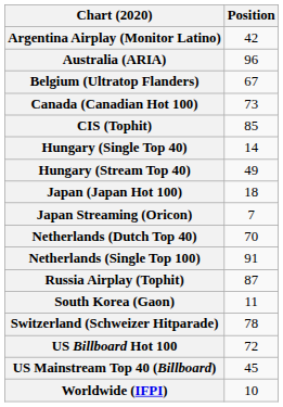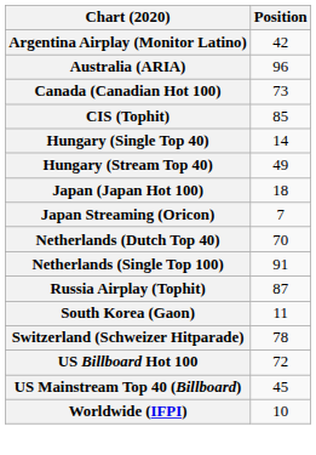 <table class="wikitable sortable plainrowheaders" style="text-align:center">
 <tr>
 <th scope="col">Chart (2020)</th>
 <th scope="col">Position</th>
 </tr>
 <tr>
 <th scope="row">Argentina Airplay (Monitor Latino)</th>
 <td>42</td>
 </tr>
 <tr>
 <th scope="row">Australia (ARIA)</th>
 <td>96</td>
-</tr>
-<tr>
-<th scope="row">Belgium (Ultratop Flanders)</th>
-<td>67</td>
 </tr>
 <tr>
 <th scope="row">Canada (Canadian Hot 100)</th>
 <td>73</td>
 </tr>
 <tr>
 <th scope="row">CIS (Tophit)</th>
 <td>85</td>
 </tr>
 <tr>
 <th scope="row">Hungary (Single Top 40)</th>
 <td>14</td>
 </tr>
 <tr>
 <th scope="row">Hungary (Stream Top 40)</th>
 <td>49</td>
 </tr>
 <tr>
 <th scope="row">Japan (Japan Hot 100)</th>
 <td>18</td>
 </tr>
 <tr>
 <th scope="row">Japan Streaming (Oricon)</th>
 <td>7</td>
 </tr>
 <tr>
 <th scope="row">Netherlands (Dutch Top 40)</th>
 <td>70</td>
 </tr>
 <tr>
 <th scope="row">Netherlands (Single Top 100)</th>
 <td>91</td>
 </tr>
 <tr>
 <th scope="row">Russia Airplay (Tophit)</th>
 <td>87</td>
 </tr>
 <tr>
 <th scope="row">South Korea (Gaon)</th>
 <td>11</td>
 </tr>
 <tr>
 <th scope="row">Switzerland (Schweizer Hitparade)</th>
 <td>78</td>
 </tr>
 <tr>
 <th scope="row">US <em>Billboard</em> Hot 100</th>
 <td>72</td>
 </tr>
 <tr>
 <th scope="row">US Mainstream Top 40 (<em>Billboard</em>)</th>
 <td>45</td>
 </tr>
 <tr>
 <th scope="row">Worldwide (<a href='#'>IFPI</a>)</th>
 <td>10</td>
 </tr>
 </table>
